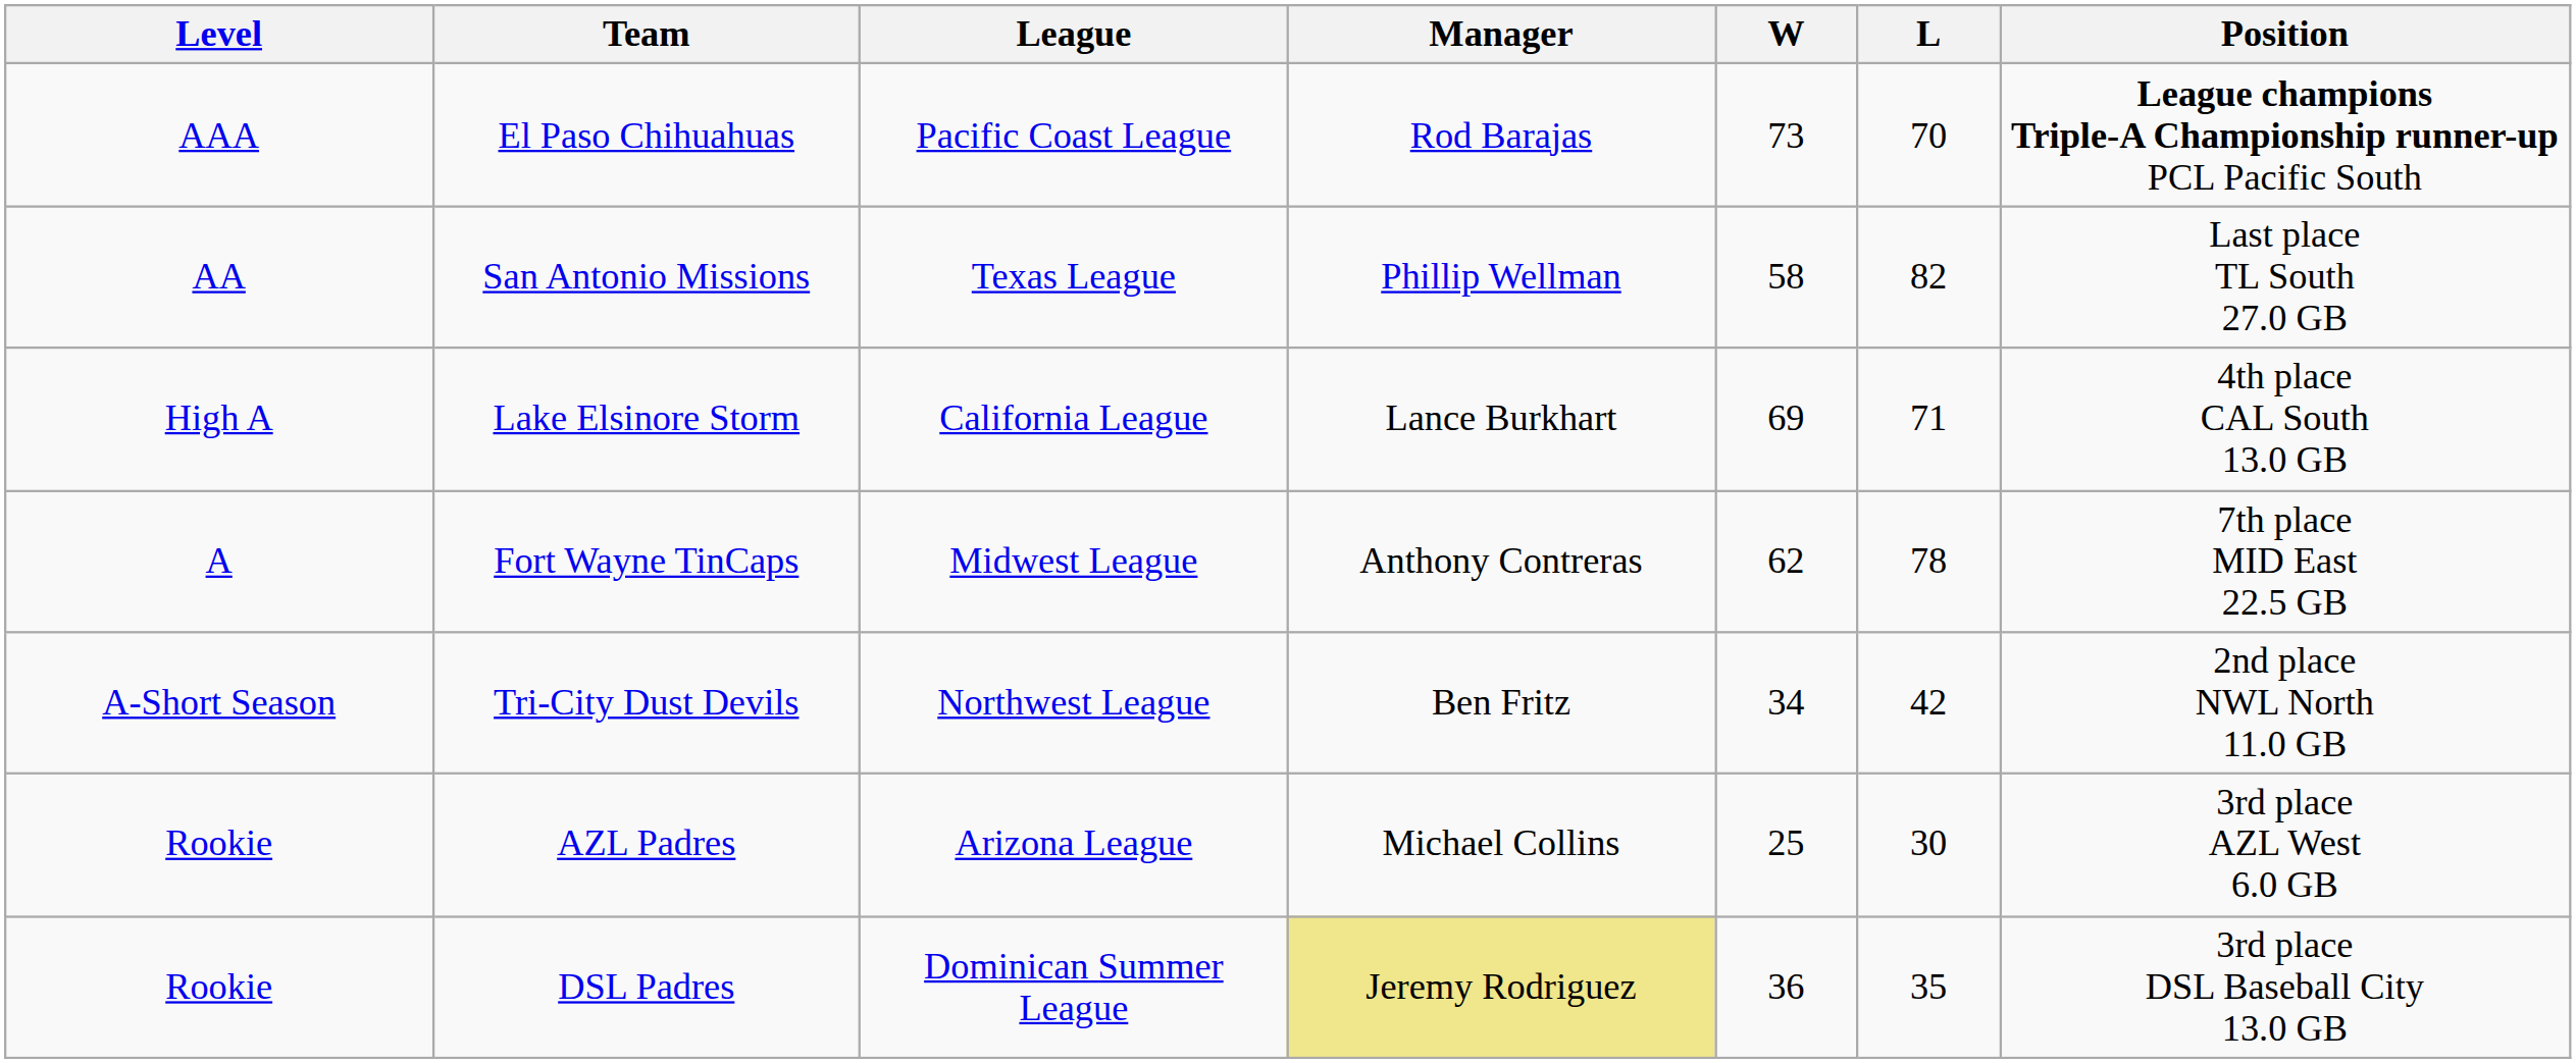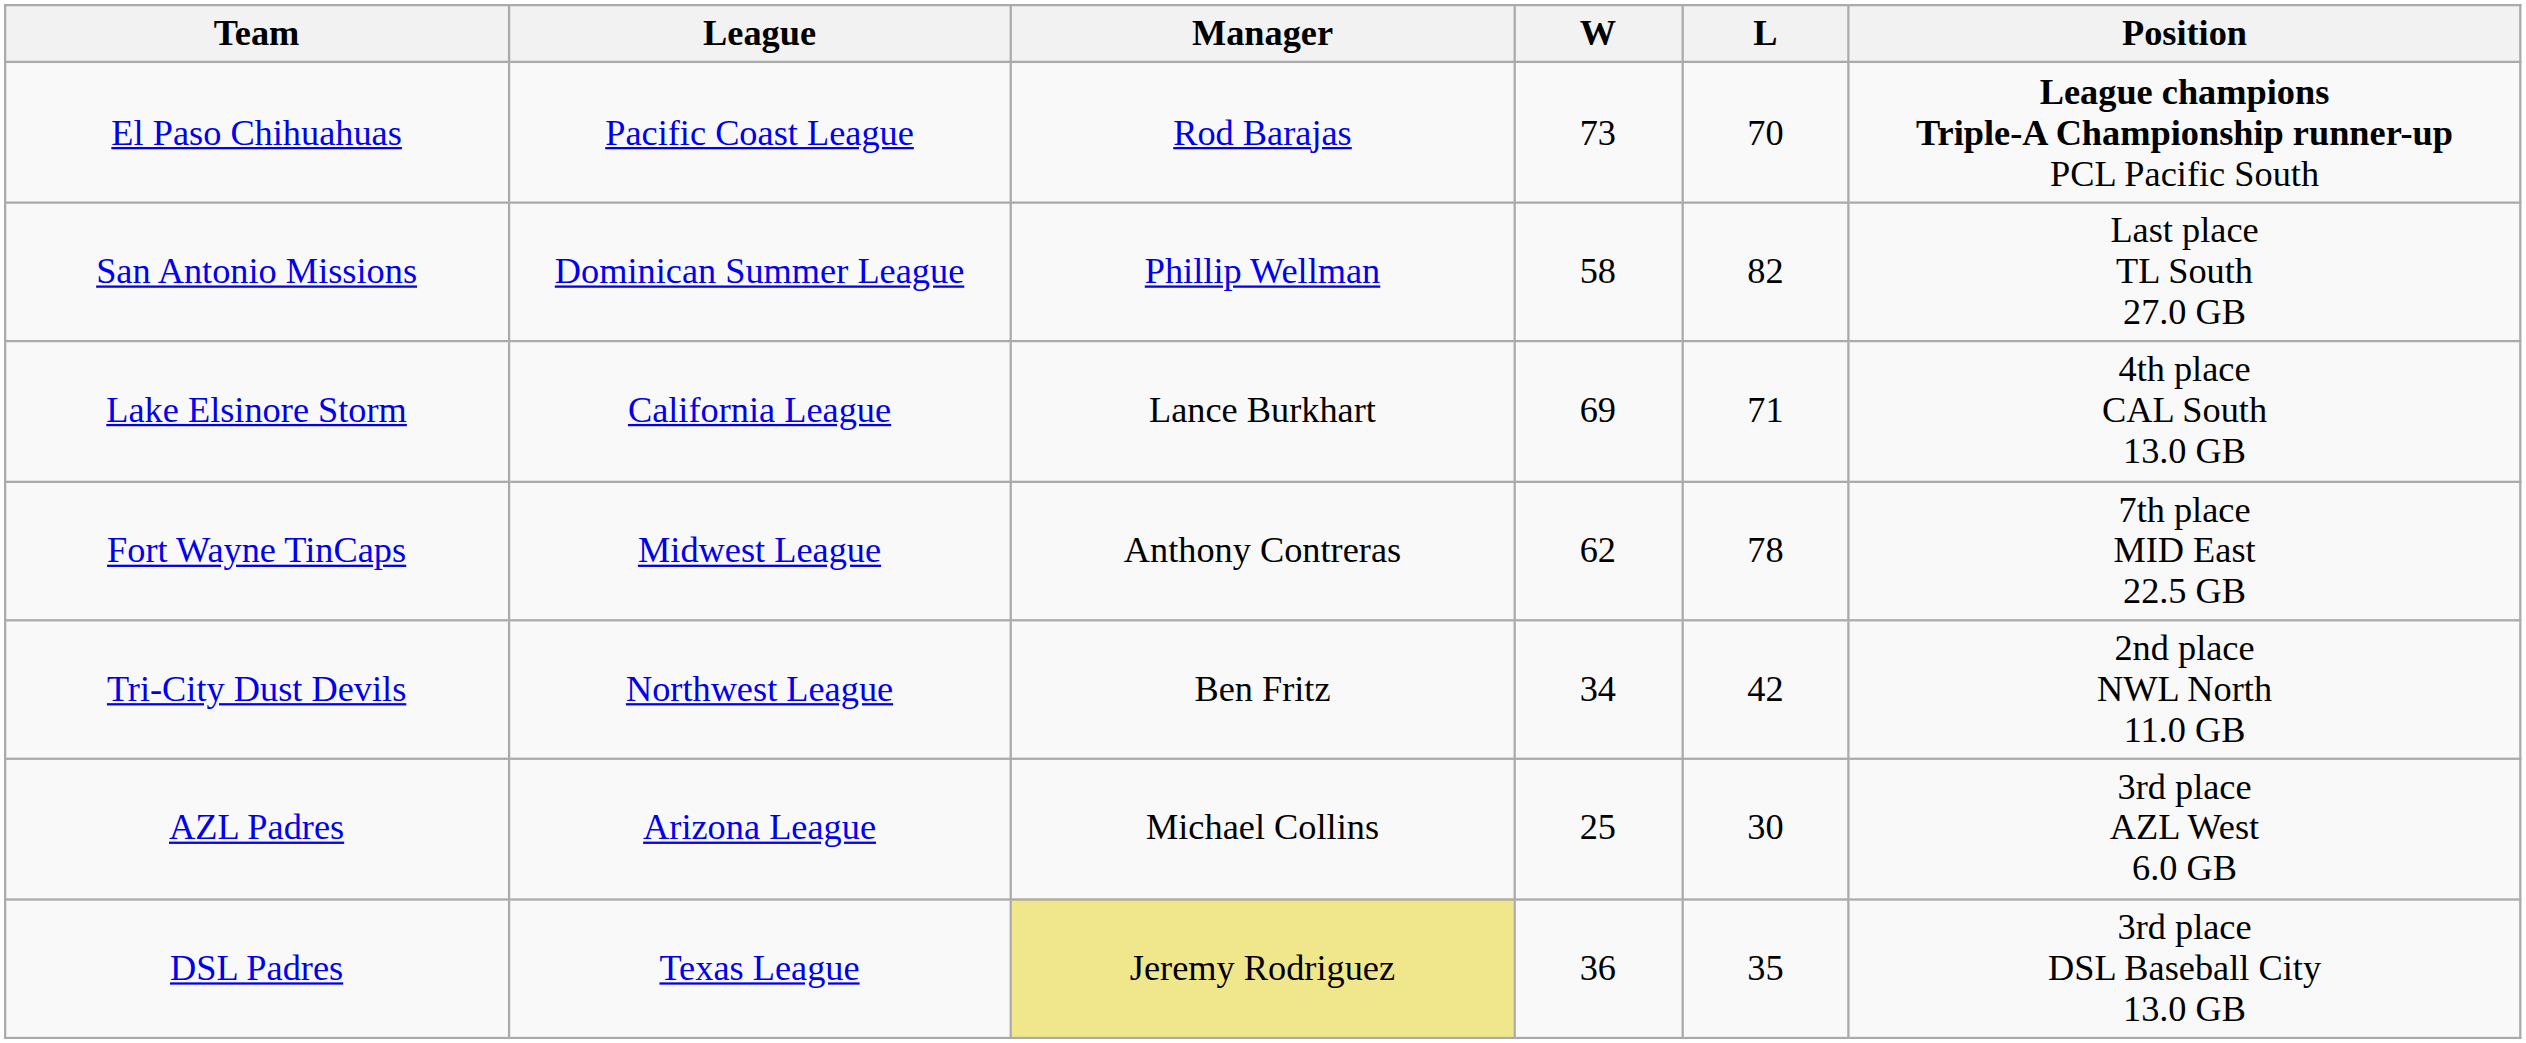 <table class="wikitable" style="width:70%; text-align:center;">
 <tr>
-<th style="width:15%;"><a href='#'>Level</a></th>
 <th style="width:15%;">Team</th>
 <th style="width:15%;">League</th>
 <th style="width:15%;">Manager</th>
 <th style="width:5%;">W</th>
 <th style="width:5%;">L</th>
 <th style="width:20%;">Position</th>
 </tr>
 <tr>
-<td><a href='#'>AAA</a></td>
 <td><a href='#'>El Paso Chihuahuas</a></td>
 <td><a href='#'>Pacific Coast League</a></td>
 <td><a href='#'>Rod Barajas</a></td>
 <td>73</td>
 <td>70</td>
 <td><strong>League champions</strong><br><strong>Triple-A Championship runner-up</strong><br>PCL Pacific South</td>
 </tr>
 <tr>
-<td><a href='#'>AA</a></td>
 <td><a href='#'>San Antonio Missions</a></td>
-<td><a href='#'>Texas League</a></td>
+<td><a href='#'>Dominican Summer League</a></td>
 <td><a href='#'>Phillip Wellman</a></td>
 <td>58</td>
 <td>82</td>
 <td>Last place<br>TL South<br>27.0 GB</td>
 </tr>
 <tr>
-<td><a href='#'>High A</a></td>
 <td><a href='#'>Lake Elsinore Storm</a></td>
 <td><a href='#'>California League</a></td>
 <td>Lance Burkhart</td>
 <td>69</td>
 <td>71</td>
 <td>4th place<br>CAL South<br>13.0 GB</td>
 </tr>
 <tr>
-<td><a href='#'>A</a></td>
 <td><a href='#'>Fort Wayne TinCaps</a></td>
 <td><a href='#'>Midwest League</a></td>
 <td>Anthony Contreras</td>
 <td>62</td>
 <td>78</td>
 <td>7th place<br>MID East<br>22.5 GB</td>
 </tr>
 <tr>
-<td><a href='#'>A-Short Season</a></td>
 <td><a href='#'>Tri-City Dust Devils</a></td>
 <td><a href='#'>Northwest League</a></td>
 <td>Ben Fritz</td>
 <td>34</td>
 <td>42</td>
 <td>2nd place<br>NWL North<br>11.0 GB</td>
 </tr>
 <tr>
-<td><a href='#'>Rookie</a></td>
 <td><a href='#'>AZL Padres</a></td>
 <td><a href='#'>Arizona League</a></td>
 <td>Michael Collins</td>
 <td>25</td>
 <td>30</td>
 <td>3rd place<br>AZL West<br>6.0 GB</td>
 </tr>
 <tr>
-<td><a href='#'>Rookie</a></td>
 <td><a href='#'>DSL Padres</a></td>
-<td><a href='#'>Dominican Summer League</a></td>
+<td><a href='#'>Texas League</a></td>
 <td style="background: khaki;">Jeremy Rodriguez</td>
 <td>36</td>
 <td>35</td>
 <td>3rd place<br>DSL Baseball City<br>13.0 GB</td>
 </tr>
 </table>
